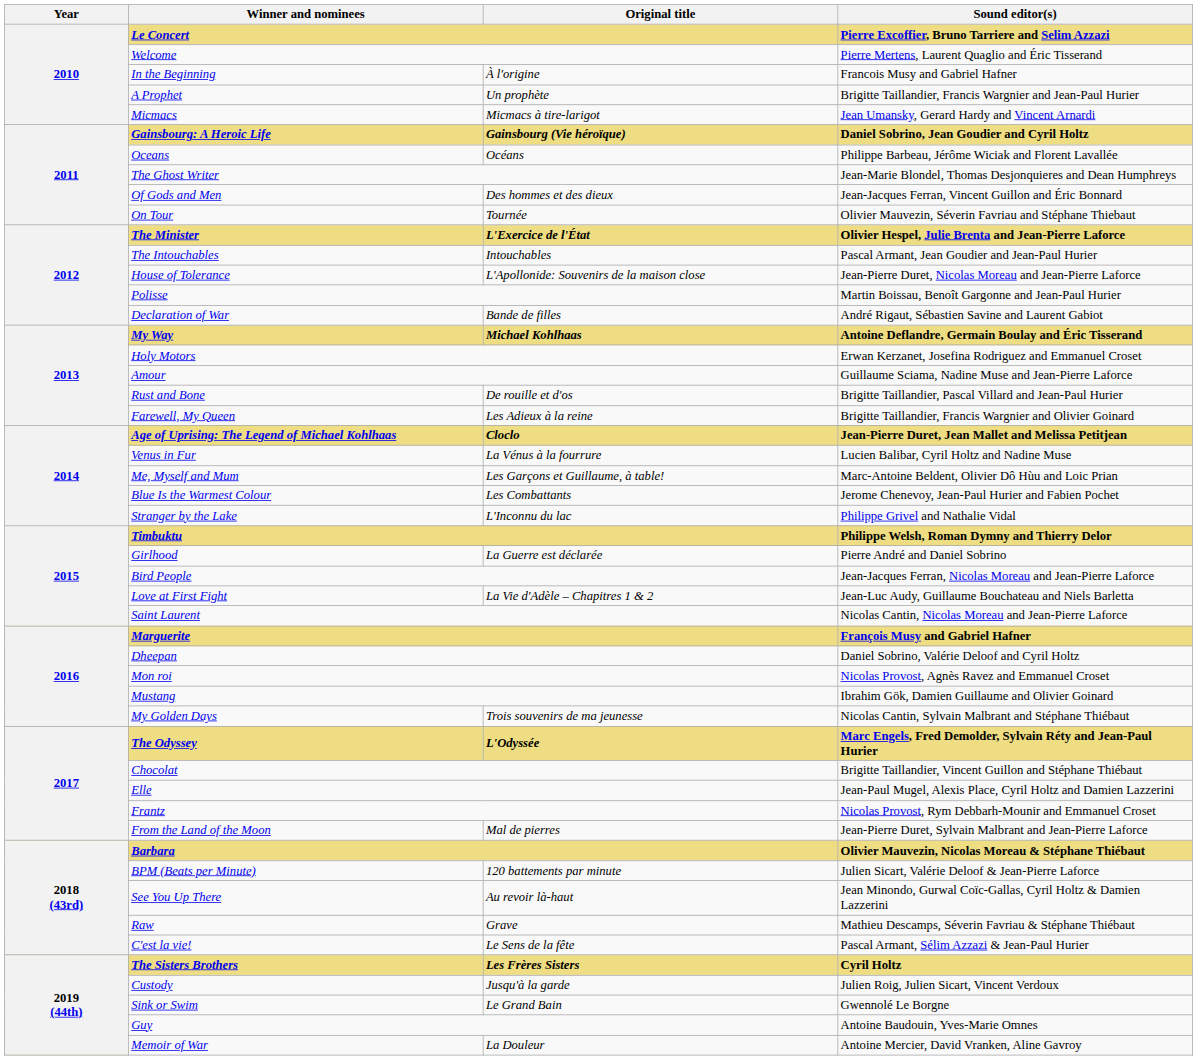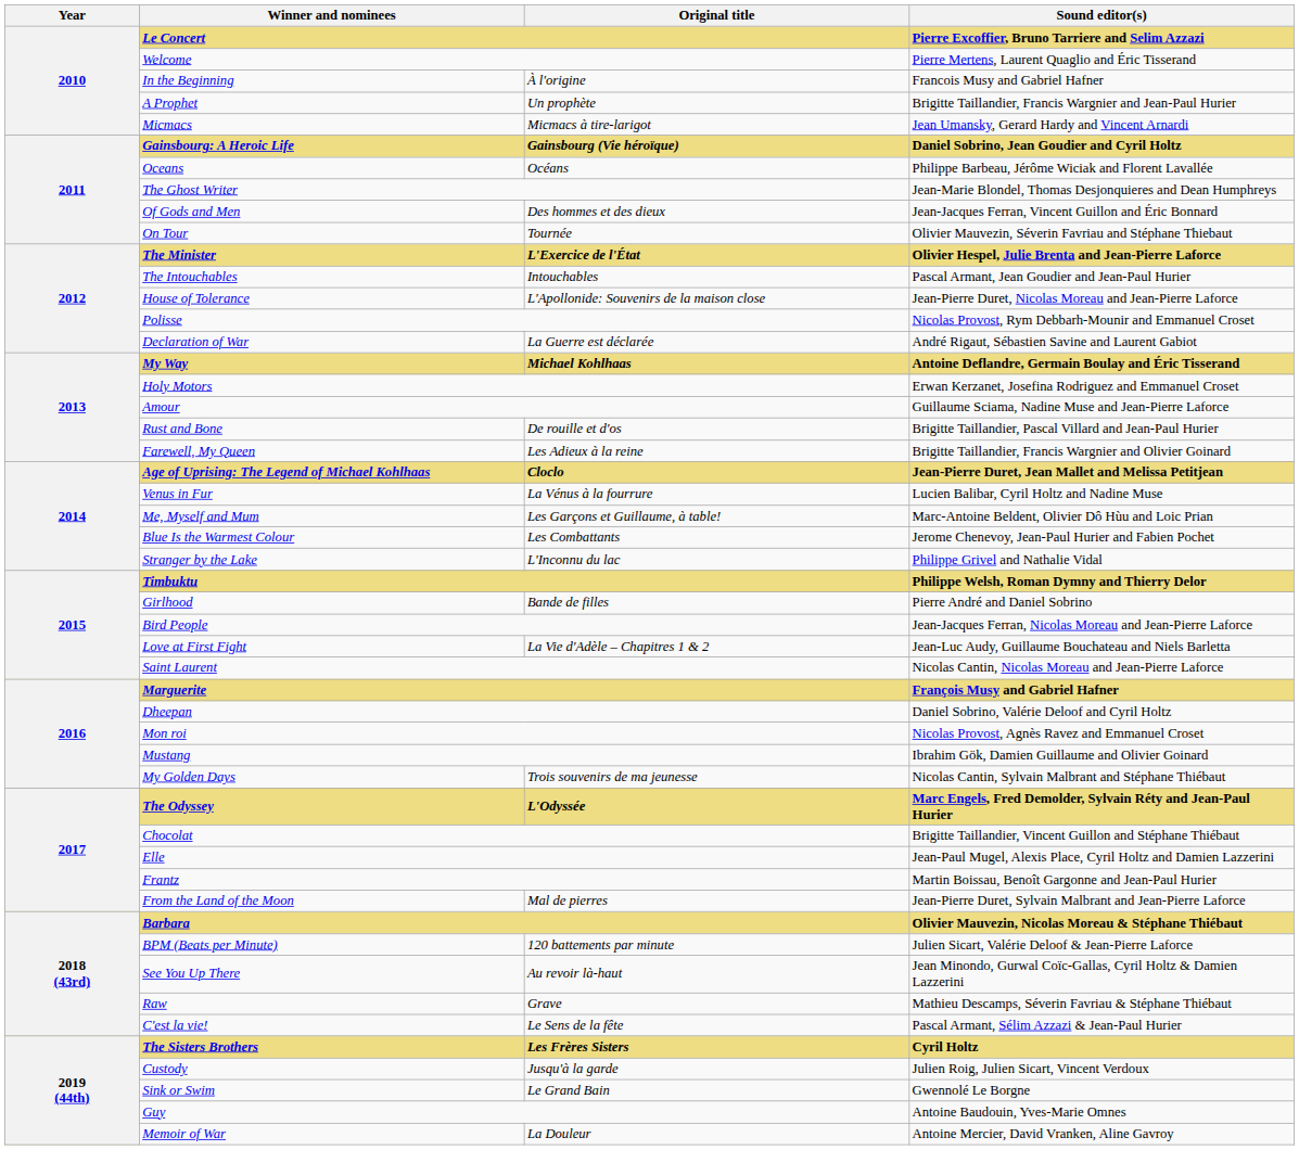 <table class="wikitable" width="95%" cellpadding="5">
 <tr>
 <th width="100">Year</th>
 <th width="300">Winner and nominees</th>
 <th width="300">Original title</th>
 <th width="300">Sound editor(s)</th>
 </tr>
 <tr>
 <th rowspan="5" style="text-align:center;"><a href='#'>2010</a></th>
 <td colspan="2" style="background:#eedd82;"><em><a href='#'><strong>Le Concert</strong></a></em></td>
 <td style="background:#eedd82;"><strong><a href='#'>Pierre Excoffier</a>, Bruno Tarriere and <a href='#'>Selim Azzazi</a></strong></td>
 </tr>
 <tr>
 <td colspan="2"><em><a href='#'>Welcome</a></em></td>
 <td><a href='#'>Pierre Mertens</a>, Laurent Quaglio and Éric Tisserand</td>
 </tr>
 <tr>
 <td><em><a href='#'>In the Beginning</a></em></td>
 <td><em>À l'origine</em></td>
 <td>Francois Musy and Gabriel Hafner</td>
 </tr>
 <tr>
 <td><em><a href='#'>A Prophet</a></em></td>
 <td><em>Un prophète</em></td>
 <td>Brigitte Taillandier, Francis Wargnier and Jean-Paul Hurier</td>
 </tr>
 <tr>
 <td><em><a href='#'>Micmacs</a></em></td>
 <td><em>Micmacs à tire-larigot</em></td>
 <td><a href='#'>Jean Umansky</a>, Gerard Hardy and <a href='#'>Vincent Arnardi</a></td>
 </tr>
 <tr>
 <th rowspan="5" style="text-align:center;"><a href='#'>2011</a></th>
 <td style="background:#eedd82;"><em><a href='#'><strong>Gainsbourg: A Heroic Life</strong></a></em></td>
 <td style="background:#eedd82;"><strong><em>Gainsbourg (Vie héroïque)</em></strong></td>
 <td style="background:#eedd82;"><strong>Daniel Sobrino, Jean Goudier and Cyril Holtz</strong></td>
 </tr>
 <tr>
 <td><em><a href='#'>Oceans</a></em></td>
 <td><em>Océans</em></td>
 <td>Philippe Barbeau, Jérôme Wiciak and Florent Lavallée</td>
 </tr>
 <tr>
 <td colspan="2"><em><a href='#'>The Ghost Writer</a></em></td>
 <td>Jean-Marie Blondel, Thomas Desjonquieres and Dean Humphreys</td>
 </tr>
 <tr>
 <td><em><a href='#'>Of Gods and Men</a></em></td>
 <td><em>Des hommes et des dieux</em></td>
 <td>Jean-Jacques Ferran, Vincent Guillon and Éric Bonnard</td>
 </tr>
 <tr>
 <td><em><a href='#'>On Tour</a></em></td>
 <td><em>Tournée</em></td>
 <td>Olivier Mauvezin, Séverin Favriau and Stéphane Thiebaut</td>
 </tr>
 <tr>
 <th rowspan="5" style="text-align:center;"><a href='#'>2012</a></th>
 <td style="background:#eedd82;"><em><a href='#'><strong>The Minister</strong></a></em></td>
 <td style="background:#eedd82;"><strong><em>L'Exercice de l'État</em></strong></td>
 <td style="background:#eedd82;"><strong>Olivier Hespel, <a href='#'>Julie Brenta</a> and Jean-Pierre Laforce</strong></td>
 </tr>
 <tr>
 <td><em><a href='#'>The Intouchables</a></em></td>
 <td><em>Intouchables</em></td>
 <td>Pascal Armant, Jean Goudier and Jean-Paul Hurier</td>
 </tr>
 <tr>
 <td><em><a href='#'>House of Tolerance</a></em></td>
 <td><em>L'Apollonide: Souvenirs de la maison close</em></td>
 <td>Jean-Pierre Duret, <a href='#'>Nicolas Moreau</a> and Jean-Pierre Laforce</td>
 </tr>
 <tr>
 <td colspan="2"><em><a href='#'>Polisse</a></em></td>
-<td>Martin Boissau, Benoît Gargonne and Jean-Paul Hurier</td>
+<td><a href='#'>Nicolas Provost</a>, Rym Debbarh-Mounir and Emmanuel Croset</td>
 </tr>
 <tr>
 <td><em><a href='#'>Declaration of War</a></em></td>
-<td><em>Bande de filles</em></td>
+<td><em>La Guerre est déclarée</em></td>
 <td>André Rigaut, Sébastien Savine and Laurent Gabiot</td>
 </tr>
 <tr>
 <th rowspan="5" style="text-align:center;"><a href='#'>2013</a></th>
 <td style="background:#eedd82;"><em><a href='#'><strong>My Way</strong></a></em></td>
 <td style="background:#eedd82;"><strong><em>Michael Kohlhaas</em></strong></td>
 <td style="background:#eedd82;"><strong>Antoine Deflandre, Germain Boulay and Éric Tisserand</strong></td>
 </tr>
 <tr>
 <td colspan="2"><em><a href='#'>Holy Motors</a></em></td>
 <td>Erwan Kerzanet, Josefina Rodriguez and Emmanuel Croset</td>
 </tr>
 <tr>
 <td colspan="2"><em><a href='#'>Amour</a></em></td>
 <td>Guillaume Sciama, Nadine Muse and Jean-Pierre Laforce</td>
 </tr>
 <tr>
 <td><em><a href='#'>Rust and Bone</a></em></td>
 <td><em>De rouille et d'os</em></td>
 <td>Brigitte Taillandier, Pascal Villard and Jean-Paul Hurier</td>
 </tr>
 <tr>
 <td><em><a href='#'>Farewell, My Queen</a></em></td>
 <td><em>Les Adieux à la reine</em></td>
 <td>Brigitte Taillandier, Francis Wargnier and Olivier Goinard</td>
 </tr>
 <tr>
 <th rowspan="5" style="text-align:center;"><a href='#'>2014</a></th>
 <td style="background:#eedd82;"><em><a href='#'><strong>Age of Uprising: The Legend of Michael Kohlhaas</strong></a></em></td>
 <td style="background:#eedd82;"><strong><em>Cloclo</em></strong></td>
 <td style="background:#eedd82;"><strong>Jean-Pierre Duret, Jean Mallet and Melissa Petitjean</strong></td>
 </tr>
 <tr>
 <td><em><a href='#'>Venus in Fur</a></em></td>
 <td><em>La Vénus à la fourrure</em></td>
 <td>Lucien Balibar, Cyril Holtz and Nadine Muse</td>
 </tr>
 <tr>
 <td><em><a href='#'>Me, Myself and Mum</a></em></td>
 <td><em>Les Garçons et Guillaume, à table!</em></td>
 <td>Marc-Antoine Beldent, Olivier Dô Hùu and Loic Prian</td>
 </tr>
 <tr>
 <td><em><a href='#'>Blue Is the Warmest Colour</a></em></td>
 <td><em>Les Combattants</em></td>
 <td>Jerome Chenevoy, Jean-Paul Hurier and Fabien Pochet</td>
 </tr>
 <tr>
 <td><em><a href='#'>Stranger by the Lake</a></em></td>
 <td><em>L'Inconnu du lac</em></td>
 <td><a href='#'>Philippe Grivel</a> and Nathalie Vidal</td>
 </tr>
 <tr>
 <th rowspan="5" style="text-align:center;"><a href='#'>2015</a></th>
 <td colspan="2" style="background:#eedd82;"><em><a href='#'><strong>Timbuktu</strong></a></em></td>
 <td style="background:#eedd82;"><strong>Philippe Welsh, Roman Dymny and Thierry Delor</strong></td>
 </tr>
 <tr>
 <td><em><a href='#'>Girlhood</a></em></td>
-<td><em>La Guerre est déclarée</em></td>
+<td><em>Bande de filles</em></td>
 <td>Pierre André and Daniel Sobrino</td>
 </tr>
 <tr>
 <td colspan="2"><em><a href='#'>Bird People</a></em></td>
 <td>Jean-Jacques Ferran, <a href='#'>Nicolas Moreau</a> and Jean-Pierre Laforce</td>
 </tr>
 <tr>
 <td><em><a href='#'>Love at First Fight</a></em></td>
 <td><em>La Vie d'Adèle – Chapitres 1 & 2</em></td>
 <td>Jean-Luc Audy, Guillaume Bouchateau and Niels Barletta</td>
 </tr>
 <tr>
 <td colspan="2"><em><a href='#'>Saint Laurent</a></em></td>
 <td>Nicolas Cantin, <a href='#'>Nicolas Moreau</a> and Jean-Pierre Laforce</td>
 </tr>
 <tr style="background:#eedd82;">
 <th rowspan="5"><a href='#'>2016</a></th>
 <td colspan="2"><em><a href='#'><strong>Marguerite</strong></a></em></td>
 <td><strong><a href='#'>François Musy</a> and Gabriel Hafner</strong></td>
 </tr>
 <tr>
 <td colspan="2"><em><a href='#'>Dheepan</a></em></td>
 <td>Daniel Sobrino, Valérie Deloof and Cyril Holtz</td>
 </tr>
 <tr>
 <td colspan="2"><em><a href='#'>Mon roi</a></em></td>
 <td><a href='#'>Nicolas Provost</a>, Agnès Ravez and Emmanuel Croset</td>
 </tr>
 <tr>
 <td colspan="2"><em><a href='#'>Mustang</a></em></td>
 <td>Ibrahim Gök, Damien Guillaume and Olivier Goinard</td>
 </tr>
 <tr>
 <td><em><a href='#'>My Golden Days</a></em></td>
 <td><em>Trois souvenirs de ma jeunesse</em></td>
 <td>Nicolas Cantin, Sylvain Malbrant and Stéphane Thiébaut</td>
 </tr>
 <tr style="background:#eedd82;">
 <th rowspan="5"><a href='#'>2017</a></th>
 <td><em><a href='#'><strong>The Odyssey</strong></a></em></td>
 <td><strong><em>L'Odyssée</em></strong></td>
 <td><strong><a href='#'>Marc Engels</a>, Fred Demolder, Sylvain Réty and Jean-Paul Hurier</strong></td>
 </tr>
 <tr>
 <td colspan="2"><em><a href='#'>Chocolat</a></em></td>
 <td>Brigitte Taillandier, Vincent Guillon and Stéphane Thiébaut</td>
 </tr>
 <tr>
 <td colspan="2"><em><a href='#'>Elle</a></em></td>
 <td>Jean-Paul Mugel, Alexis Place, Cyril Holtz and Damien Lazzerini</td>
 </tr>
 <tr>
 <td colspan="2"><em><a href='#'>Frantz</a></em></td>
-<td><a href='#'>Nicolas Provost</a>, Rym Debbarh-Mounir and Emmanuel Croset</td>
+<td>Martin Boissau, Benoît Gargonne and Jean-Paul Hurier</td>
 </tr>
 <tr>
 <td><em><a href='#'>From the Land of the Moon</a></em></td>
 <td><em>Mal de pierres</em></td>
 <td>Jean-Pierre Duret, Sylvain Malbrant and Jean-Pierre Laforce</td>
 </tr>
 <tr style="background:#eedd82;">
 <th rowspan="5">2018<br><a href='#'>(43rd)</a></th>
 <td colspan="2"><em><a href='#'><strong>Barbara</strong></a></em></td>
 <td><strong>Olivier Mauvezin, Nicolas Moreau & Stéphane Thiébaut</strong></td>
 </tr>
 <tr>
 <td><em><a href='#'>BPM (Beats per Minute)</a></em></td>
 <td><em>120 battements par minute</em></td>
 <td>Julien Sicart, Valérie Deloof & Jean-Pierre Laforce</td>
 </tr>
 <tr>
 <td><em><a href='#'>See You Up There</a></em></td>
 <td><em>Au revoir là-haut</em></td>
 <td>Jean Minondo, Gurwal Coïc-Gallas, Cyril Holtz & Damien Lazzerini</td>
 </tr>
 <tr>
 <td><em><a href='#'>Raw</a></em></td>
 <td><em>Grave</em></td>
 <td>Mathieu Descamps, Séverin Favriau & Stéphane Thiébaut</td>
 </tr>
 <tr>
 <td><em><a href='#'>C'est la vie!</a></em></td>
 <td><em>Le Sens de la fête</em></td>
 <td>Pascal Armant, <a href='#'>Sélim Azzazi</a> & Jean-Paul Hurier</td>
 </tr>
 <tr style="background:#eedd82;">
 <th rowspan="5">2019<br><a href='#'>(44th)</a></th>
 <td><em><a href='#'><strong>The Sisters Brothers</strong></a></em></td>
 <td><strong><em>Les Frères Sisters</em></strong></td>
 <td><strong>Cyril Holtz</strong></td>
 </tr>
 <tr>
 <td><em><a href='#'>Custody</a></em></td>
 <td><em>Jusqu'à la garde</em></td>
 <td>Julien Roig, Julien Sicart, Vincent Verdoux</td>
 </tr>
 <tr>
 <td><em><a href='#'>Sink or Swim</a></em></td>
 <td><em>Le Grand Bain</em></td>
 <td>Gwennolé Le Borgne</td>
 </tr>
 <tr>
 <td colspan="2"><em><a href='#'>Guy</a></em></td>
 <td>Antoine Baudouin, Yves-Marie Omnes</td>
 </tr>
 <tr>
 <td><em><a href='#'>Memoir of War</a></em></td>
 <td><em>La Douleur</em></td>
 <td>Antoine Mercier, David Vranken, Aline Gavroy</td>
 </tr>
 </table>
